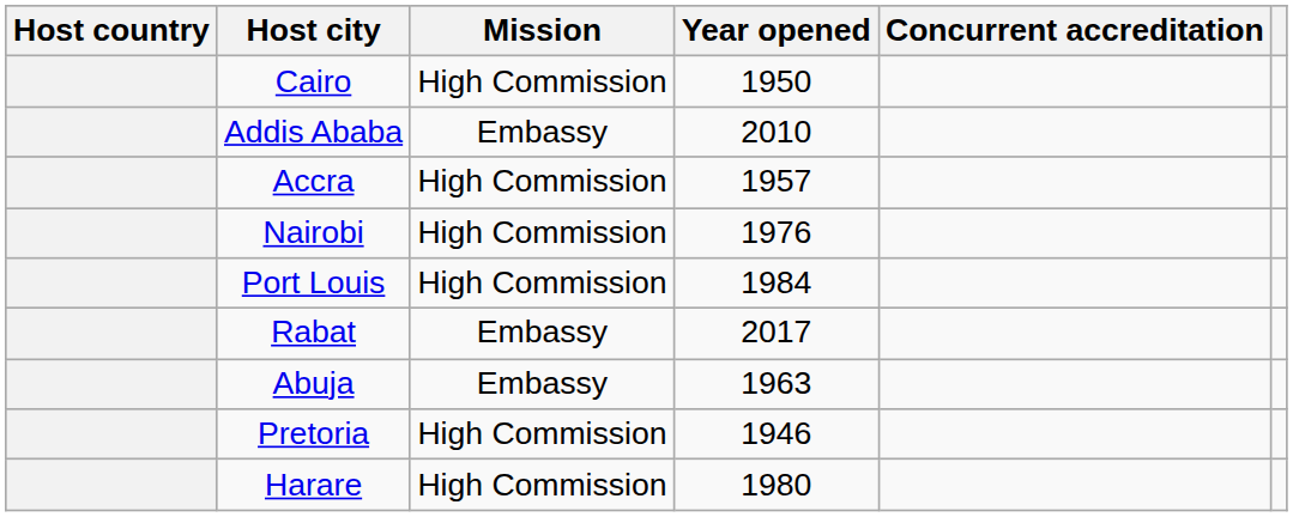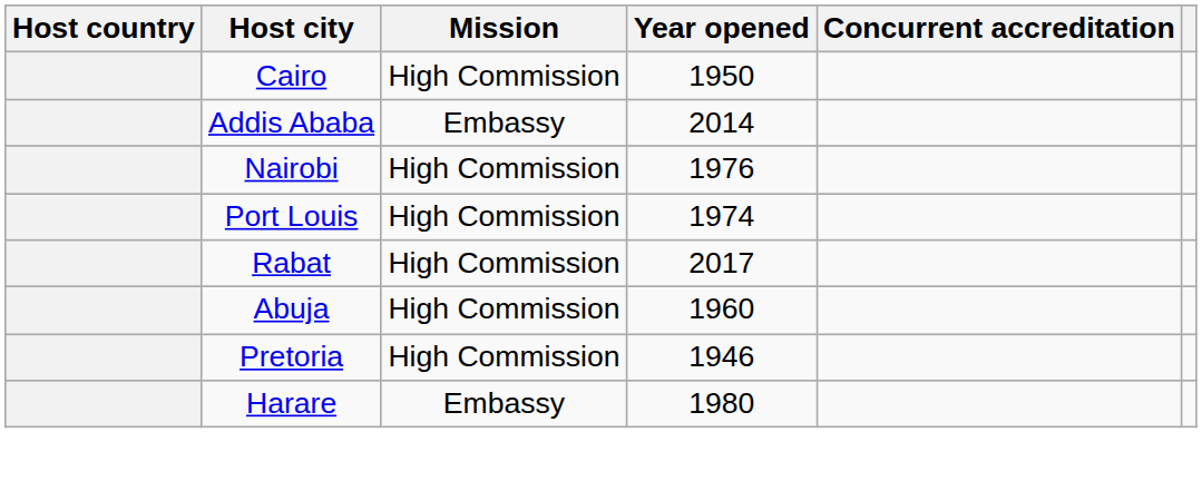 <table class="wikitable plainrowheaders" style="text-align:center;">
 <tr>
 <th scope="col">Host country</th>
 <th scope="col">Host city</th>
 <th scope="col">Mission</th>
 <th scope="col">Year opened</th>
 <th scope="col">Concurrent accreditation</th>
 <th scope="col"></th>
 </tr>
 <tr>
 <th scope="row"></th>
 <td><a href='#'>Cairo</a></td>
 <td>High Commission</td>
 <td>1950</td>
 <td></td>
 <td></td>
 </tr>
 <tr>
 <th scope="row"></th>
 <td><a href='#'>Addis Ababa</a></td>
 <td>Embassy</td>
-<td>2010</td>
-<td></td>
-<td></td>
-</tr>
-<tr>
-<th scope="row"></th>
-<td><a href='#'>Accra</a></td>
-<td>High Commission</td>
-<td>1957</td>
+<td>2014</td>
 <td></td>
 <td></td>
 </tr>
 <tr>
 <th scope="row"></th>
 <td><a href='#'>Nairobi</a></td>
 <td>High Commission</td>
 <td>1976</td>
 <td></td>
 <td></td>
 </tr>
 <tr>
 <th scope="row"></th>
 <td><a href='#'>Port Louis</a></td>
 <td>High Commission</td>
-<td>1984</td>
+<td>1974</td>
 <td></td>
 <td></td>
 </tr>
 <tr>
 <th scope="row"></th>
 <td><a href='#'>Rabat</a></td>
-<td>Embassy</td>
+<td>High Commission</td>
 <td>2017</td>
 <td></td>
 <td></td>
 </tr>
 <tr>
 <th scope="row"></th>
 <td><a href='#'>Abuja</a></td>
-<td>Embassy</td>
-<td>1963</td>
+<td>High Commission</td>
+<td>1960</td>
 <td></td>
 <td></td>
 </tr>
 <tr>
 <th scope="row"></th>
 <td><a href='#'>Pretoria</a></td>
 <td>High Commission</td>
 <td>1946</td>
 <td></td>
 <td></td>
 </tr>
 <tr>
 <th scope="row"></th>
 <td><a href='#'>Harare</a></td>
-<td>High Commission</td>
+<td>Embassy</td>
 <td>1980</td>
 <td></td>
 <td></td>
 </tr>
 </table>
